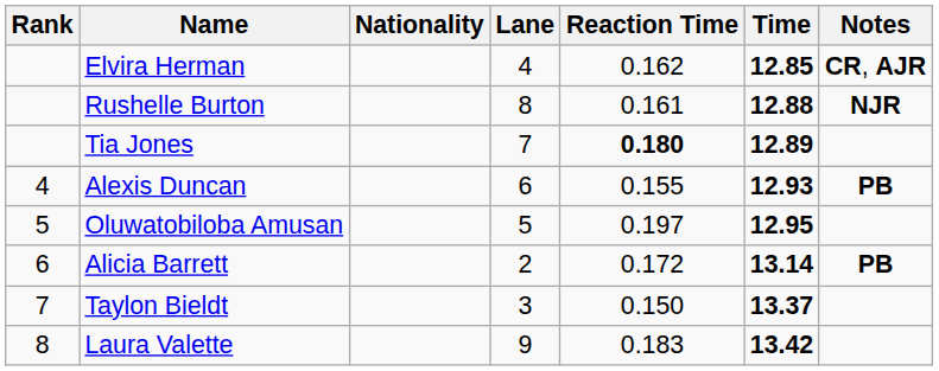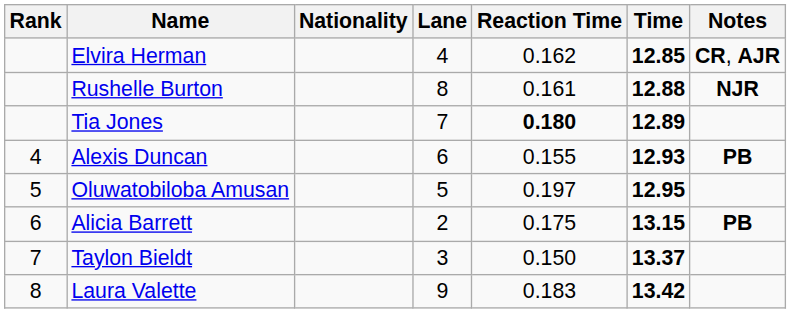 <table class="wikitable sortable" style="text-align:center">
 <tr>
 <th>Rank</th>
 <th>Name</th>
 <th>Nationality</th>
 <th>Lane</th>
 <th>Reaction Time</th>
 <th>Time</th>
 <th>Notes</th>
 </tr>
 <tr>
 <td></td>
 <td align=left><a href='#'>Elvira Herman</a></td>
 <td align=left></td>
 <td>4</td>
 <td>0.162</td>
 <td><strong>12.85</strong></td>
 <td><strong>CR</strong>, <strong>AJR</strong></td>
 </tr>
 <tr>
 <td></td>
 <td align=left><a href='#'>Rushelle Burton</a></td>
 <td align=left></td>
 <td>8</td>
 <td>0.161</td>
 <td><strong>12.88</strong></td>
 <td><strong>NJR</strong></td>
 </tr>
 <tr>
 <td></td>
 <td align=left><a href='#'>Tia Jones</a></td>
 <td align=left></td>
 <td>7</td>
 <td><strong>0.180</strong></td>
 <td><strong>12.89</strong></td>
 <td></td>
 </tr>
 <tr>
 <td>4</td>
 <td align=left><a href='#'>Alexis Duncan</a></td>
 <td align=left></td>
 <td>6</td>
 <td>0.155</td>
 <td><strong>12.93</strong></td>
 <td><strong>PB</strong></td>
 </tr>
 <tr>
 <td>5</td>
 <td align=left><a href='#'>Oluwatobiloba Amusan</a></td>
 <td align=left></td>
 <td>5</td>
 <td>0.197</td>
 <td><strong>12.95</strong></td>
 <td></td>
 </tr>
 <tr>
 <td>6</td>
 <td align=left><a href='#'>Alicia Barrett</a></td>
 <td align=left></td>
 <td>2</td>
-<td>0.172</td>
-<td><strong>13.14</strong></td>
+<td>0.175</td>
+<td><strong>13.15</strong></td>
 <td><strong>PB</strong></td>
 </tr>
 <tr>
 <td>7</td>
 <td align=left><a href='#'>Taylon Bieldt</a></td>
 <td align=left></td>
 <td>3</td>
 <td>0.150</td>
 <td><strong>13.37</strong></td>
 <td></td>
 </tr>
 <tr>
 <td>8</td>
 <td align=left><a href='#'>Laura Valette</a></td>
 <td align=left></td>
 <td>9</td>
 <td>0.183</td>
 <td><strong>13.42</strong></td>
 <td></td>
 </tr>
 </table>
